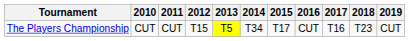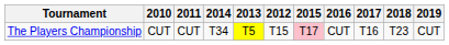 <table class="wikitable" style="font-size:95%;text-align:center;">
 <tr>
 <th>Tournament</th>
 <th>2010</th>
 <th>2011</th>
+<th>2014</th>
+<th>2013</th>
 <th>2012</th>
-<th>2013</th>
-<th>2014</th>
 <th>2015</th>
 <th>2016</th>
 <th>2017</th>
 <th>2018</th>
 <th>2019</th>
 </tr>
 <tr>
 <td align=left><a href='#'>The Players Championship</a></td>
 <td>CUT</td>
 <td>CUT</td>
+<td>T34</td>
+<td style="background:yellow;">T5</td>
 <td>T15</td>
-<td style="background:yellow;">T5</td>
-<td>T34</td>
-<td>T17</td>
+<td style="background: pink;">T17</td>
 <td>CUT</td>
 <td>T16</td>
 <td>T23</td>
 <td>CUT</td>
 </tr>
 </table>
